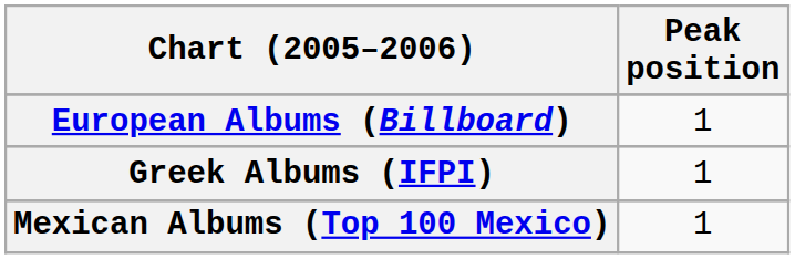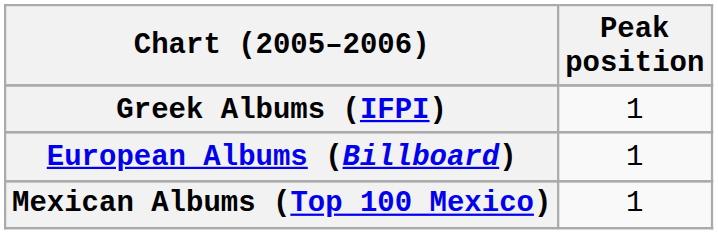 <table class="wikitable sortable plainrowheaders">
 <tr>
 <th>Chart (2005–2006)</th>
 <th>Peak<br>position</th>
 </tr>
 <tr>
 </tr>
 <tr>
 </tr>
 <tr>
 </tr>
 <tr>
 </tr>
 <tr>
 </tr>
 <tr>
 </tr>
 <tr>
 </tr>
 <tr>
-<th scope="row"><a href='#'>European Albums</a> (<em><a href='#'>Billboard</a></em>)</th>
-<td style="text-align:center;">1</td>
+<th scope="row">Greek Albums (<a href='#'>IFPI</a>)</th>
+<td align="center">1</td>
 </tr>
 <tr>
 </tr>
 <tr>
 </tr>
 <tr>
 </tr>
 <tr>
-<th scope="row">Greek Albums (<a href='#'>IFPI</a>)</th>
-<td align="center">1</td>
+<th scope="row"><a href='#'>European Albums</a> (<em><a href='#'>Billboard</a></em>)</th>
+<td style="text-align:center;">1</td>
 </tr>
 <tr>
 </tr>
 <tr>
 </tr>
 <tr>
 </tr>
 <tr>
 <th scope="row">Mexican Albums (<a href='#'>Top 100 Mexico</a>)</th>
 <td align="center">1</td>
 </tr>
 <tr>
 </tr>
 <tr>
 </tr>
 <tr>
 </tr>
 <tr>
 </tr>
 <tr>
 </tr>
 <tr>
 </tr>
 <tr>
 </tr>
 <tr>
 </tr>
 <tr>
 </tr>
 <tr>
 </tr>
 <tr>
 </tr>
 </table>
